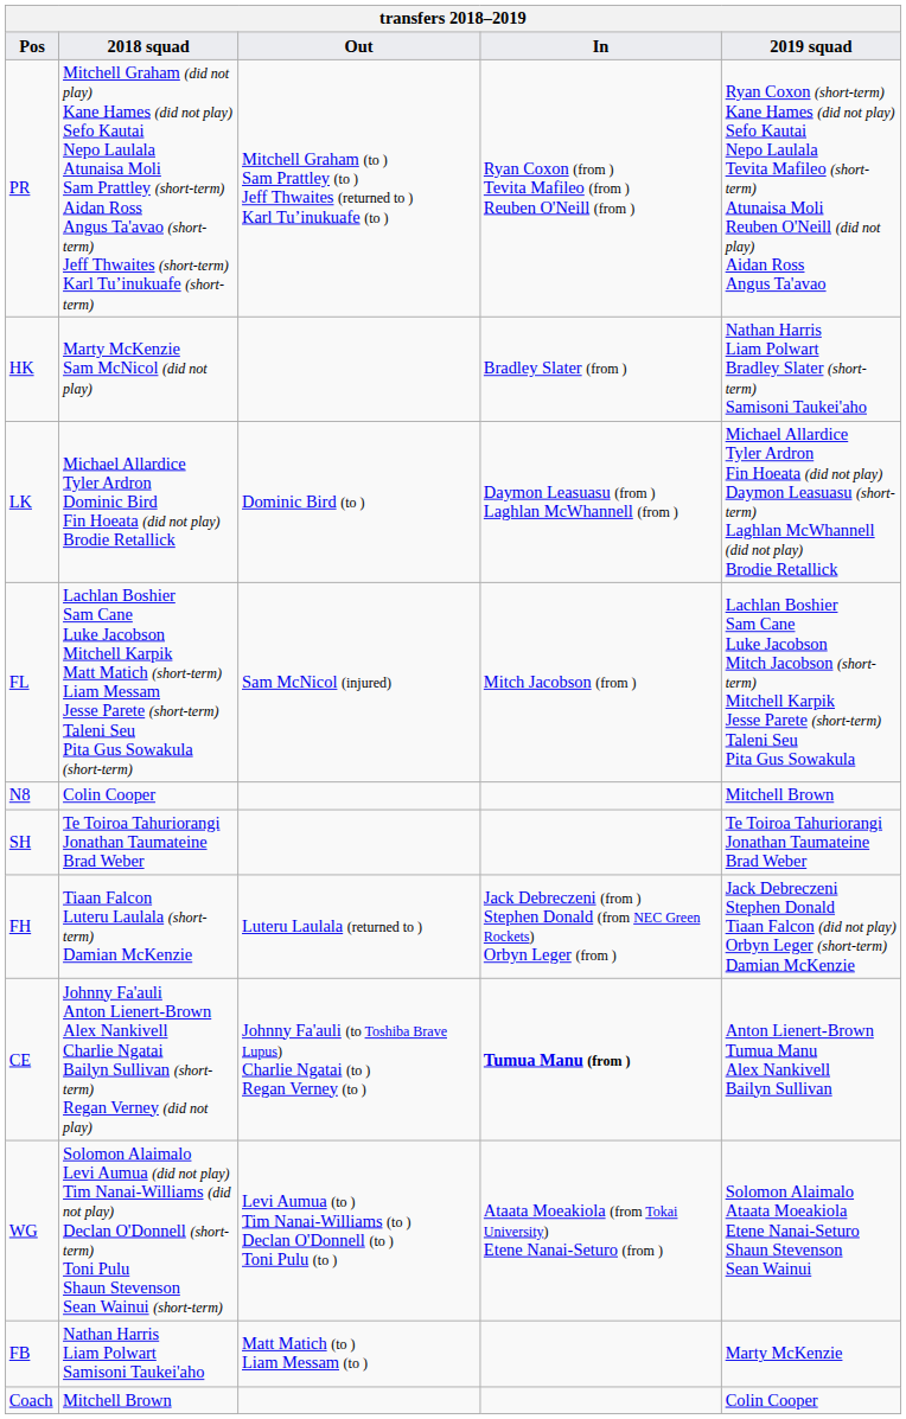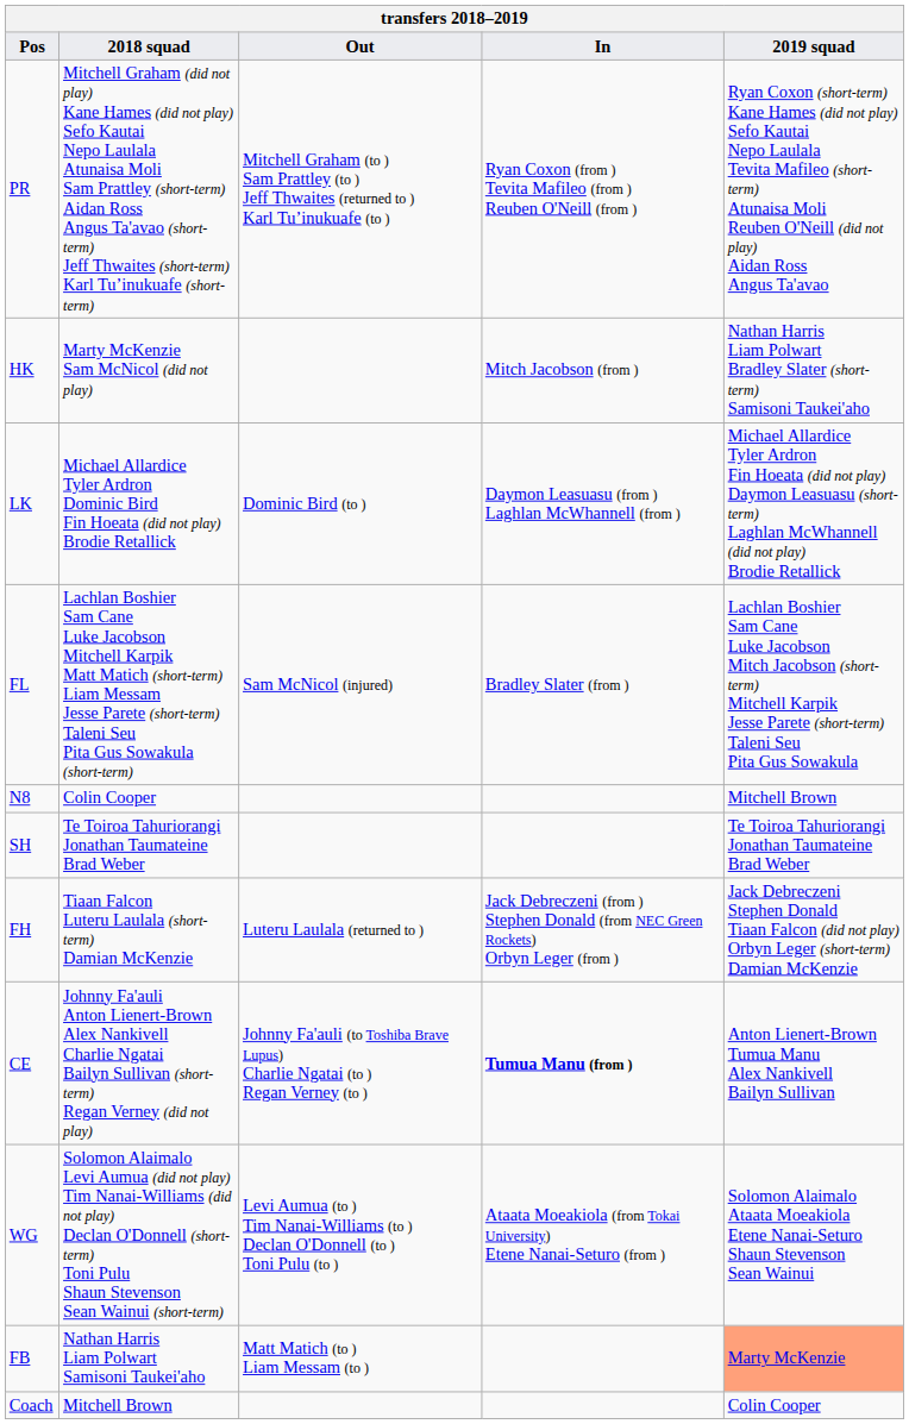 <table class="wikitable" style="text-align: left; width:95%">
 <tr>
 <th colspan="100%"> transfers 2018–2019</th>
 </tr>
 <tr>
 <th style="background:#ebecf0; width:6%;">Pos</th>
 <th style="background:#ebecf0; width:20%;">2018 squad</th>
 <th style="background:#ebecf0; width:27%;">Out</th>
 <th style="background:#ebecf0; width:27%;">In</th>
 <th style="background:#ebecf0; width:20%;">2019 squad</th>
 </tr>
 <tr>
 <td><a href='#'>PR</a></td>
 <td> <a href='#'>Mitchell Graham</a> <small><em>(did not play)</em></small> <br> <a href='#'>Kane Hames</a> <small><em>(did not play)</em></small> <br> <a href='#'>Sefo Kautai</a> <br> <a href='#'>Nepo Laulala</a> <br> <a href='#'>Atunaisa Moli</a> <br> <a href='#'>Sam Prattley</a> <small><em>(short-term)</em></small> <br> <a href='#'>Aidan Ross</a> <br> <a href='#'>Angus Ta'avao</a> <small><em>(short-term)</em></small> <br> <a href='#'>Jeff Thwaites</a> <small><em>(short-term)</em></small> <br> <a href='#'>Karl Tu’inukuafe</a> <small><em>(short-term)</em></small></td>
 <td>  <a href='#'>Mitchell Graham</a> <small>(to )</small> <br>  <a href='#'>Sam Prattley</a> <small>(to )</small> <br>  <a href='#'>Jeff Thwaites</a> <small>(returned to )</small> <br>  <a href='#'>Karl Tu’inukuafe</a> <small>(to )</small></td>
 <td>  <a href='#'>Ryan Coxon</a> <small>(from )</small> <br>  <a href='#'>Tevita Mafileo</a> <small>(from )</small> <br>  <a href='#'>Reuben O'Neill</a> <small>(from )</small></td>
 <td> <a href='#'>Ryan Coxon</a> <small><em>(short-term)</em></small> <br> <a href='#'>Kane Hames</a> <small><em>(did not play)</em></small> <br> <a href='#'>Sefo Kautai</a> <br> <a href='#'>Nepo Laulala</a> <br> <a href='#'>Tevita Mafileo</a> <small><em>(short-term)</em></small> <br> <a href='#'>Atunaisa Moli</a> <br> <a href='#'>Reuben O'Neill</a> <small><em>(did not play)</em></small> <br> <a href='#'>Aidan Ross</a> <br> <a href='#'>Angus Ta'avao</a></td>
 </tr>
 <tr>
 <td><a href='#'>HK</a></td>
 <td> <a href='#'>Marty McKenzie</a> <br> <a href='#'>Sam McNicol</a> <small><em>(did not play)</em></small></td>
 <td></td>
-<td>  <a href='#'>Bradley Slater</a> <small>(from )</small></td>
+<td>  <a href='#'>Mitch Jacobson</a> <small>(from )</small></td>
 <td> <a href='#'>Nathan Harris</a> <br> <a href='#'>Liam Polwart</a> <br> <a href='#'>Bradley Slater</a> <small><em>(short-term)</em></small> <br> <a href='#'>Samisoni Taukei'aho</a></td>
 </tr>
 <tr>
 <td><a href='#'>LK</a></td>
 <td> <a href='#'>Michael Allardice</a> <br> <a href='#'>Tyler Ardron</a> <br> <a href='#'>Dominic Bird</a> <br> <a href='#'>Fin Hoeata</a> <small><em>(did not play)</em></small> <br> <a href='#'>Brodie Retallick</a></td>
 <td>  <a href='#'>Dominic Bird</a> <small>(to )</small></td>
 <td>  <a href='#'>Daymon Leasuasu</a> <small>(from )</small> <br>  <a href='#'>Laghlan McWhannell</a> <small>(from )</small></td>
 <td> <a href='#'>Michael Allardice</a> <br> <a href='#'>Tyler Ardron</a> <br> <a href='#'>Fin Hoeata</a> <small><em>(did not play)</em></small> <br> <a href='#'>Daymon Leasuasu</a> <small><em>(short-term)</em></small> <br> <a href='#'>Laghlan McWhannell</a> <small><em>(did not play)</em></small> <br> <a href='#'>Brodie Retallick</a></td>
 </tr>
 <tr>
 <td><a href='#'>FL</a></td>
 <td> <a href='#'>Lachlan Boshier</a> <br> <a href='#'>Sam Cane</a> <br> <a href='#'>Luke Jacobson</a> <br> <a href='#'>Mitchell Karpik</a> <br> <a href='#'>Matt Matich</a> <small><em>(short-term)</em></small> <br> <a href='#'>Liam Messam</a> <br> <a href='#'>Jesse Parete</a> <small><em>(short-term)</em></small> <br> <a href='#'>Taleni Seu</a> <br> <a href='#'>Pita Gus Sowakula</a> <small><em>(short-term)</em></small></td>
 <td>  <a href='#'>Sam McNicol</a> <small>(injured)</small></td>
-<td>  <a href='#'>Mitch Jacobson</a> <small>(from )</small></td>
+<td>  <a href='#'>Bradley Slater</a> <small>(from )</small></td>
 <td> <a href='#'>Lachlan Boshier</a> <br> <a href='#'>Sam Cane</a> <br> <a href='#'>Luke Jacobson</a> <br> <a href='#'>Mitch Jacobson</a> <small><em>(short-term)</em></small> <br> <a href='#'>Mitchell Karpik</a> <br> <a href='#'>Jesse Parete</a> <small><em>(short-term)</em></small> <br> <a href='#'>Taleni Seu</a> <br> <a href='#'>Pita Gus Sowakula</a></td>
 </tr>
 <tr>
 <td><a href='#'>N8</a></td>
 <td> <a href='#'>Colin Cooper</a></td>
 <td></td>
 <td></td>
 <td> <a href='#'>Mitchell Brown</a></td>
 </tr>
 <tr>
 <td><a href='#'>SH</a></td>
 <td> <a href='#'>Te Toiroa Tahuriorangi</a> <br> <a href='#'>Jonathan Taumateine</a> <br> <a href='#'>Brad Weber</a></td>
 <td></td>
 <td></td>
 <td> <a href='#'>Te Toiroa Tahuriorangi</a> <br> <a href='#'>Jonathan Taumateine</a> <br> <a href='#'>Brad Weber</a></td>
 </tr>
 <tr>
 <td><a href='#'>FH</a></td>
 <td> <a href='#'>Tiaan Falcon</a> <br> <a href='#'>Luteru Laulala</a> <small><em>(short-term)</em></small> <br> <a href='#'>Damian McKenzie</a></td>
 <td>  <a href='#'>Luteru Laulala</a> <small>(returned to )</small></td>
 <td>  <a href='#'>Jack Debreczeni</a> <small>(from )</small> <br>  <a href='#'>Stephen Donald</a> <small>(from  <a href='#'>NEC Green Rockets</a>)</small> <br>  <a href='#'>Orbyn Leger</a> <small>(from )</small></td>
 <td> <a href='#'>Jack Debreczeni</a> <br> <a href='#'>Stephen Donald</a> <br> <a href='#'>Tiaan Falcon</a> <small><em>(did not play)</em></small> <br> <a href='#'>Orbyn Leger</a> <small><em>(short-term)</em></small> <br> <a href='#'>Damian McKenzie</a></td>
 </tr>
 <tr>
 <td><a href='#'>CE</a></td>
 <td> <a href='#'>Johnny Fa'auli</a> <br> <a href='#'>Anton Lienert-Brown</a> <br> <a href='#'>Alex Nankivell</a> <br> <a href='#'>Charlie Ngatai</a> <br> <a href='#'>Bailyn Sullivan</a> <small><em>(short-term)</em></small> <br> <a href='#'>Regan Verney</a> <small><em>(did not play)</em></small></td>
 <td>  <a href='#'>Johnny Fa'auli</a> <small>(to  <a href='#'>Toshiba Brave Lupus</a>)</small> <br>  <a href='#'>Charlie Ngatai</a> <small>(to )</small> <br>  <a href='#'>Regan Verney</a> <small>(to )</small></td>
 <td><strong>  <a href='#'>Tumua Manu</a> <small>(from )</small></strong></td>
 <td> <a href='#'>Anton Lienert-Brown</a> <br> <a href='#'>Tumua Manu</a> <br> <a href='#'>Alex Nankivell</a> <br> <a href='#'>Bailyn Sullivan</a></td>
 </tr>
 <tr>
 <td><a href='#'>WG</a></td>
 <td> <a href='#'>Solomon Alaimalo</a> <br> <a href='#'>Levi Aumua</a> <small><em>(did not play)</em></small> <br> <a href='#'>Tim Nanai-Williams</a> <small><em>(did not play)</em></small> <br> <a href='#'>Declan O'Donnell</a> <small><em>(short-term)</em></small> <br> <a href='#'>Toni Pulu</a> <br> <a href='#'>Shaun Stevenson</a> <br> <a href='#'>Sean Wainui</a> <small><em>(short-term)</em></small></td>
 <td>  <a href='#'>Levi Aumua</a> <small>(to )</small> <br>  <a href='#'>Tim Nanai-Williams</a> <small>(to )</small> <br>  <a href='#'>Declan O'Donnell</a> <small>(to )</small> <br>  <a href='#'>Toni Pulu</a> <small>(to )</small></td>
 <td>  <a href='#'>Ataata Moeakiola</a> <small>(from  <a href='#'>Tokai University</a>)</small> <br>  <a href='#'>Etene Nanai-Seturo</a> <small>(from )</small></td>
 <td> <a href='#'>Solomon Alaimalo</a> <br> <a href='#'>Ataata Moeakiola</a> <br> <a href='#'>Etene Nanai-Seturo</a> <br> <a href='#'>Shaun Stevenson</a> <br> <a href='#'>Sean Wainui</a></td>
 </tr>
 <tr>
 <td><a href='#'>FB</a></td>
 <td> <a href='#'>Nathan Harris</a> <br> <a href='#'>Liam Polwart</a> <br> <a href='#'>Samisoni Taukei'aho</a></td>
 <td>  <a href='#'>Matt Matich</a> <small>(to )</small> <br>  <a href='#'>Liam Messam</a> <small>(to )</small></td>
 <td></td>
-<td> <a href='#'>Marty McKenzie</a></td>
+<td style="background: lightsalmon;"> <a href='#'>Marty McKenzie</a></td>
 </tr>
 <tr>
 <td><a href='#'>Coach</a></td>
 <td> <a href='#'>Mitchell Brown</a></td>
 <td></td>
 <td></td>
 <td> <a href='#'>Colin Cooper</a></td>
 </tr>
 </table>
